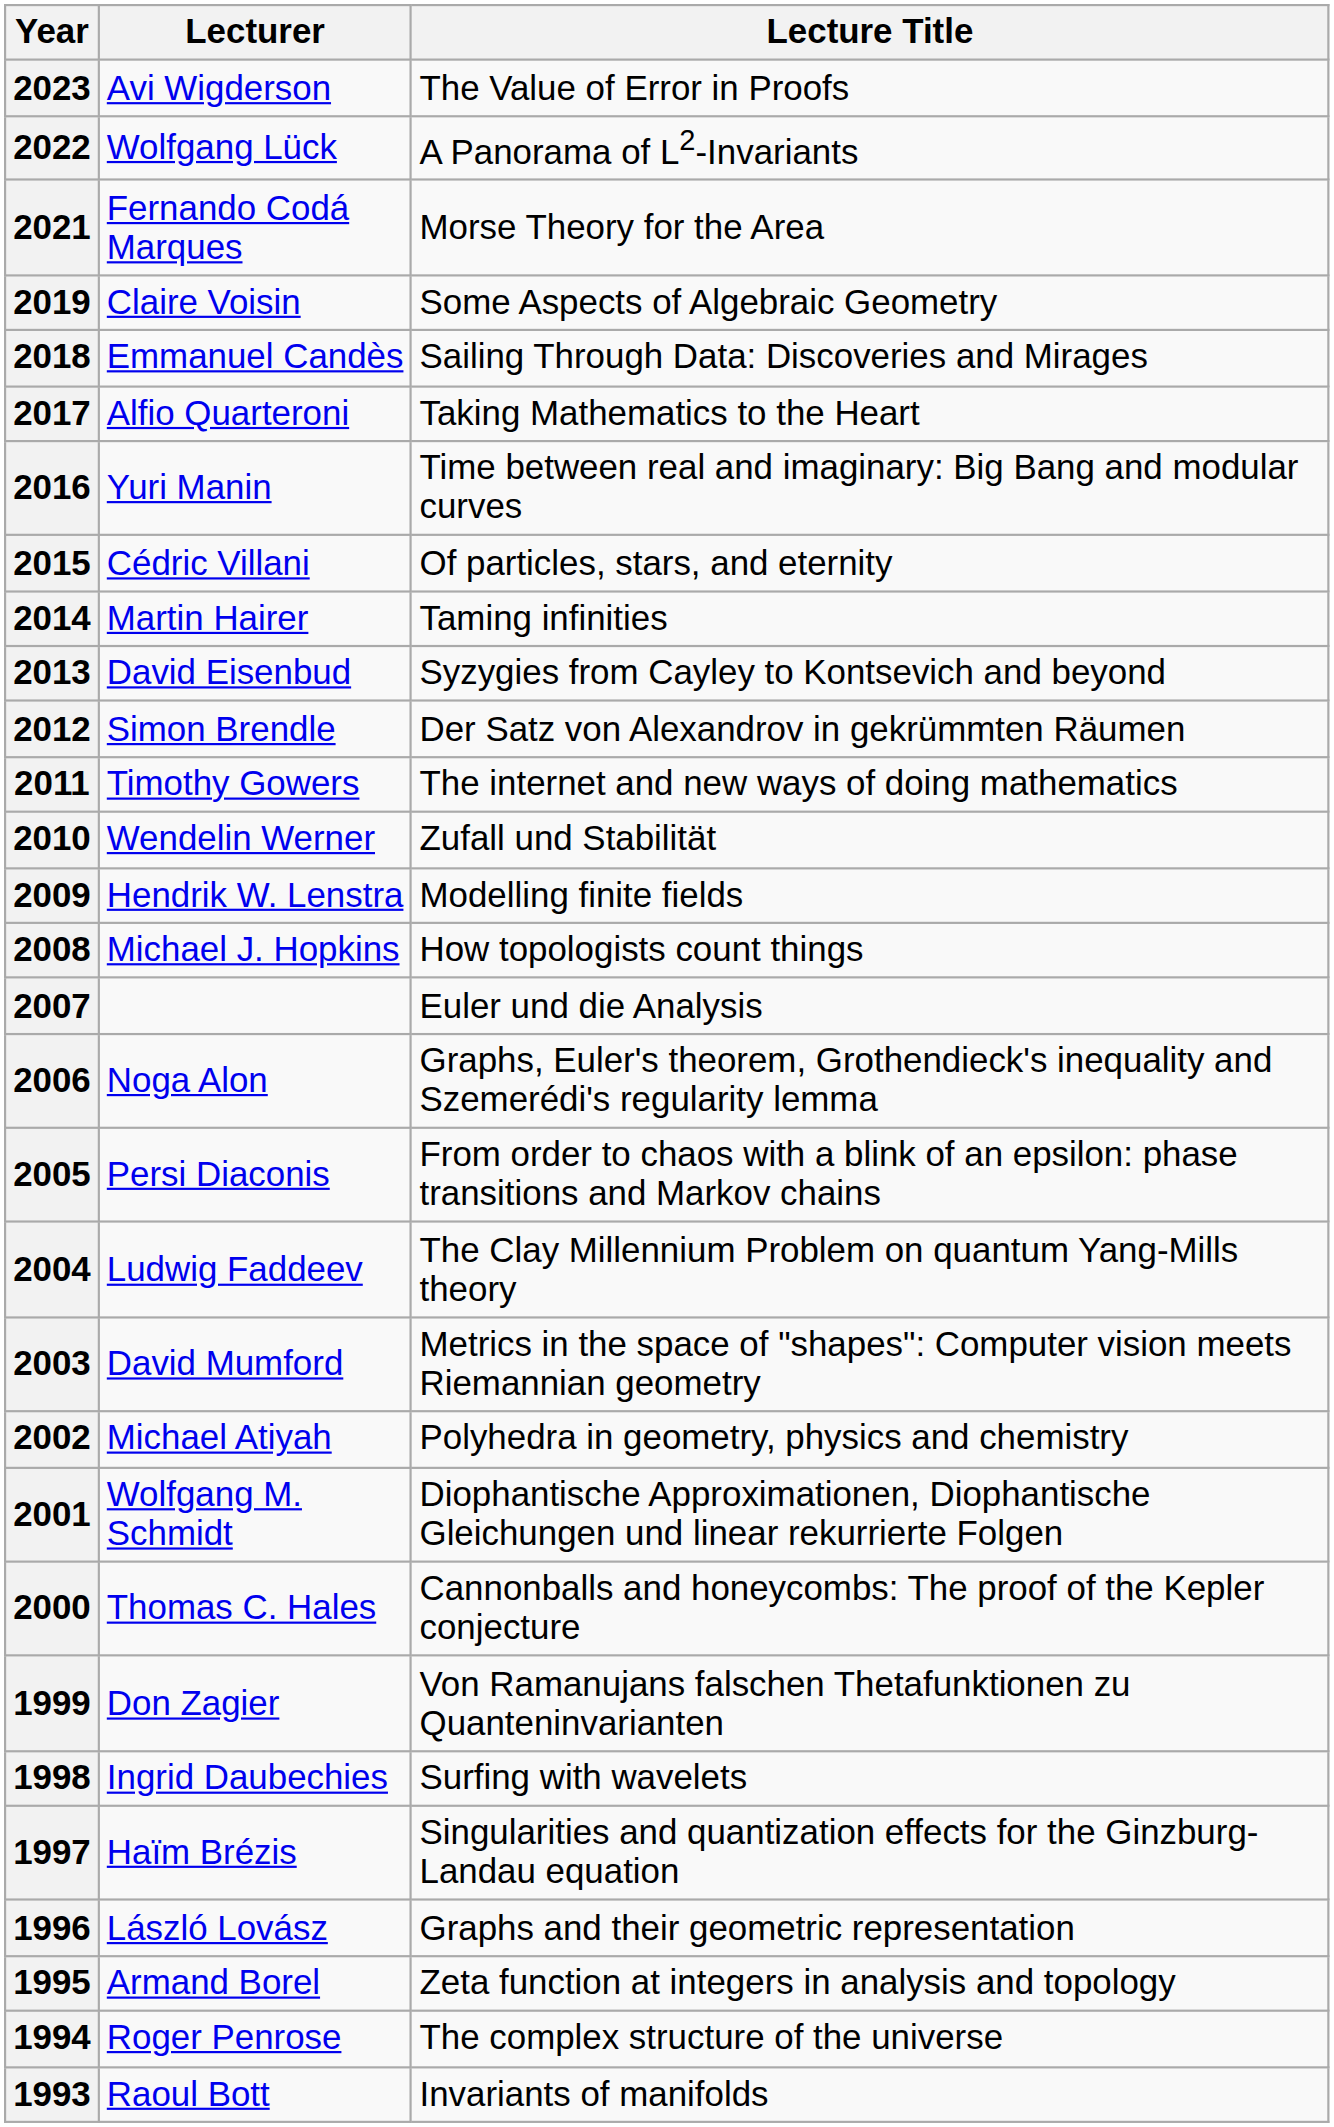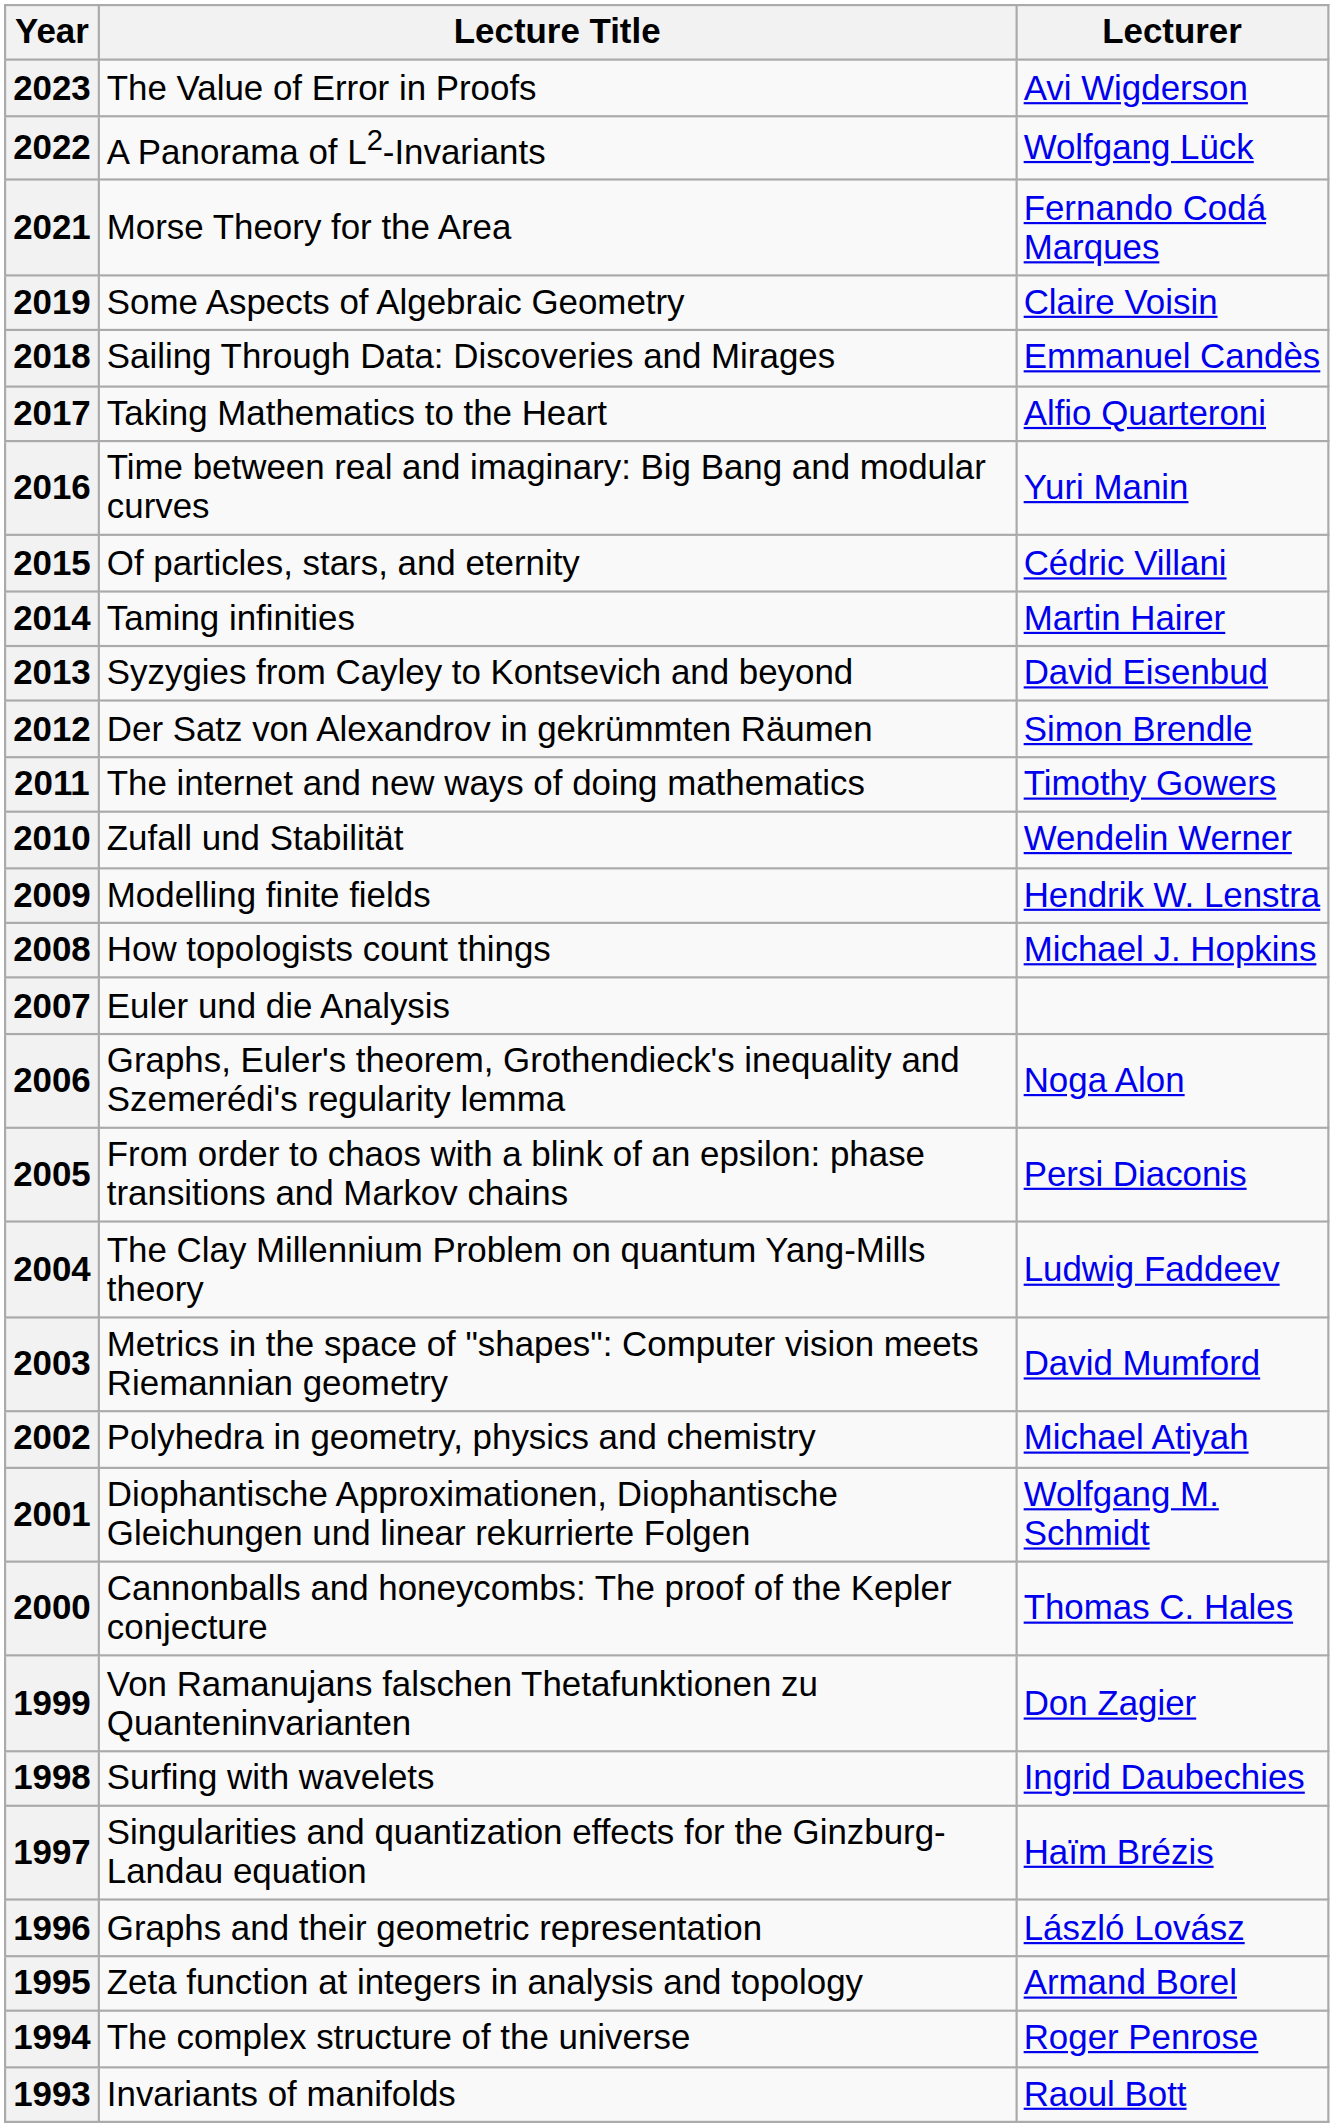 <table class="wikitable">
 <tr>
 <th>Year</th>
+<th>Lecture Title</th>
 <th>Lecturer</th>
-<th>Lecture Title</th>
 </tr>
 <tr>
 <th>2023</th>
+<td>The Value of Error in Proofs</td>
 <td><a href='#'>Avi Wigderson</a></td>
-<td>The Value of Error in Proofs</td>
 </tr>
 <tr>
 <th>2022</th>
+<td>A Panorama of L<sup>2</sup>-Invariants</td>
 <td><a href='#'>Wolfgang Lück</a></td>
-<td>A Panorama of L<sup>2</sup>-Invariants</td>
 </tr>
 <tr>
 <th>2021</th>
+<td>Morse Theory for the Area</td>
 <td><a href='#'>Fernando Codá Marques</a></td>
-<td>Morse Theory for the Area</td>
 </tr>
 <tr>
 <th>2019</th>
+<td>Some Aspects of Algebraic Geometry</td>
 <td><a href='#'>Claire Voisin</a></td>
-<td>Some Aspects of Algebraic Geometry</td>
 </tr>
 <tr>
 <th>2018</th>
+<td>Sailing Through Data: Discoveries and Mirages</td>
 <td><a href='#'>Emmanuel Candès</a></td>
-<td>Sailing Through Data: Discoveries and Mirages</td>
 </tr>
 <tr>
 <th>2017</th>
+<td>Taking Mathematics to the Heart</td>
 <td><a href='#'>Alfio Quarteroni</a></td>
-<td>Taking Mathematics to the Heart</td>
 </tr>
 <tr>
 <th>2016</th>
+<td>Time between real and imaginary: Big Bang and modular curves</td>
 <td><a href='#'>Yuri Manin</a></td>
-<td>Time between real and imaginary: Big Bang and modular curves</td>
 </tr>
 <tr>
 <th>2015</th>
+<td>Of particles, stars, and eternity</td>
 <td><a href='#'>Cédric Villani</a></td>
-<td>Of particles, stars, and eternity</td>
 </tr>
 <tr>
 <th>2014</th>
+<td>Taming infinities</td>
 <td><a href='#'>Martin Hairer</a></td>
-<td>Taming infinities</td>
 </tr>
 <tr>
 <th>2013</th>
+<td>Syzygies from Cayley to Kontsevich and beyond</td>
 <td><a href='#'>David Eisenbud</a></td>
-<td>Syzygies from Cayley to Kontsevich and beyond</td>
 </tr>
 <tr>
 <th>2012</th>
+<td>Der Satz von Alexandrov in gekrümmten Räumen</td>
 <td><a href='#'>Simon Brendle</a></td>
-<td>Der Satz von Alexandrov in gekrümmten Räumen</td>
 </tr>
 <tr>
 <th>2011</th>
+<td>The internet and new ways of doing mathematics</td>
 <td><a href='#'>Timothy Gowers</a></td>
-<td>The internet and new ways of doing mathematics</td>
 </tr>
 <tr>
 <th>2010</th>
+<td>Zufall und Stabilität</td>
 <td><a href='#'>Wendelin Werner</a></td>
-<td>Zufall und Stabilität</td>
 </tr>
 <tr>
 <th>2009</th>
+<td>Modelling finite fields</td>
 <td><a href='#'>Hendrik W. Lenstra</a></td>
-<td>Modelling finite fields</td>
 </tr>
 <tr>
 <th>2008</th>
+<td>How topologists count things</td>
 <td><a href='#'>Michael J. Hopkins</a></td>
-<td>How topologists count things</td>
 </tr>
 <tr>
 <th>2007</th>
+<td>Euler und die Analysis</td>
 <td></td>
-<td>Euler und die Analysis</td>
 </tr>
 <tr>
 <th>2006</th>
+<td>Graphs, Euler's theorem, Grothendieck's inequality and Szemerédi's regularity lemma</td>
 <td><a href='#'>Noga Alon</a></td>
-<td>Graphs, Euler's theorem, Grothendieck's inequality and Szemerédi's regularity lemma</td>
 </tr>
 <tr>
 <th>2005</th>
+<td>From order to chaos with a blink of an epsilon: phase transitions and Markov chains</td>
 <td><a href='#'>Persi Diaconis</a></td>
-<td>From order to chaos with a blink of an epsilon: phase transitions and Markov chains</td>
 </tr>
 <tr>
 <th>2004</th>
+<td>The Clay Millennium Problem on quantum Yang-Mills theory</td>
 <td><a href='#'>Ludwig Faddeev</a></td>
-<td>The Clay Millennium Problem on quantum Yang-Mills theory</td>
 </tr>
 <tr>
 <th>2003</th>
+<td>Metrics in the space of "shapes": Computer vision meets Riemannian geometry</td>
 <td><a href='#'>David Mumford</a></td>
-<td>Metrics in the space of "shapes": Computer vision meets Riemannian geometry</td>
 </tr>
 <tr>
 <th>2002</th>
+<td>Polyhedra in geometry, physics and chemistry</td>
 <td><a href='#'>Michael Atiyah</a></td>
-<td>Polyhedra in geometry, physics and chemistry</td>
 </tr>
 <tr>
 <th>2001</th>
+<td>Diophantische Approximationen, Diophantische Gleichungen und linear rekurrierte Folgen</td>
 <td><a href='#'>Wolfgang M. Schmidt</a></td>
-<td>Diophantische Approximationen, Diophantische Gleichungen und linear rekurrierte Folgen</td>
 </tr>
 <tr>
 <th>2000</th>
+<td>Cannonballs and honeycombs: The proof of the Kepler conjecture</td>
 <td><a href='#'>Thomas C. Hales</a></td>
-<td>Cannonballs and honeycombs: The proof of the Kepler conjecture</td>
 </tr>
 <tr>
 <th>1999</th>
+<td>Von Ramanujans falschen Thetafunktionen zu Quanteninvarianten</td>
 <td><a href='#'>Don Zagier</a></td>
-<td>Von Ramanujans falschen Thetafunktionen zu Quanteninvarianten</td>
 </tr>
 <tr>
 <th>1998</th>
+<td>Surfing with wavelets</td>
 <td><a href='#'>Ingrid Daubechies</a></td>
-<td>Surfing with wavelets</td>
 </tr>
 <tr>
 <th>1997</th>
+<td>Singularities and quantization effects for the Ginzburg-Landau equation</td>
 <td><a href='#'>Haïm Brézis</a></td>
-<td>Singularities and quantization effects for the Ginzburg-Landau equation</td>
 </tr>
 <tr>
 <th>1996</th>
+<td>Graphs and their geometric representation</td>
 <td><a href='#'>László Lovász</a></td>
-<td>Graphs and their geometric representation</td>
 </tr>
 <tr>
 <th>1995</th>
+<td>Zeta function at integers in analysis and topology</td>
 <td><a href='#'>Armand Borel</a></td>
-<td>Zeta function at integers in analysis and topology</td>
 </tr>
 <tr>
 <th>1994</th>
+<td>The complex structure of the universe</td>
 <td><a href='#'>Roger Penrose</a></td>
-<td>The complex structure of the universe</td>
 </tr>
 <tr>
 <th>1993</th>
+<td>Invariants of manifolds</td>
 <td><a href='#'>Raoul Bott</a></td>
-<td>Invariants of manifolds</td>
 </tr>
 </table>
